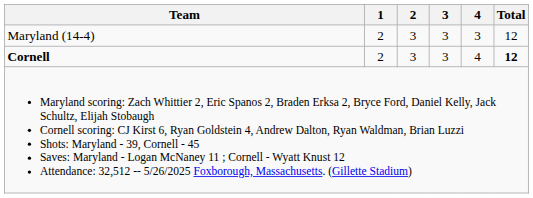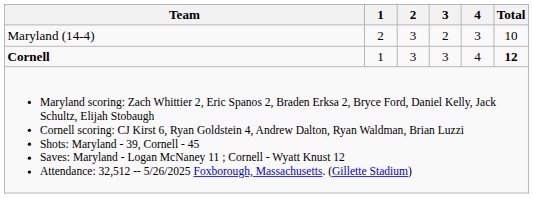 <table class="wikitable" style="text-align:center; max-width:40em">
 <tr>
 <th>Team</th>
 <th style="width:2em">1</th>
 <th style="width:2em">2</th>
 <th style="width:2em">3</th>
 <th style="width:2em">4</th>
 <th style="width:2em">Total</th>
 </tr>
 <tr>
 <td style="text-align:left">Maryland (14-4)</td>
 <td>2</td>
 <td>3</td>
+<td>2</td>
 <td>3</td>
-<td>3</td>
-<td>12</td>
+<td>10</td>
 </tr>
 <tr>
 <td style="text-align:left"><strong>Cornell</strong></td>
-<td>2</td>
+<td>1</td>
 <td>3</td>
 <td>3</td>
 <td>4</td>
 <td><strong>12</strong></td>
 </tr>
 <tr>
 <td colspan=7 style="text-align:left; font-size:88%;"><br><ul><li>Maryland scoring: Zach Whittier 2, Eric Spanos 2, Braden Erksa 2, Bryce Ford, Daniel Kelly, Jack Schultz, Elijah Stobaugh</li><li>Cornell scoring: CJ Kirst 6, Ryan Goldstein 4, Andrew Dalton, Ryan Waldman, Brian Luzzi</li><li>Shots: Maryland - 39, Cornell - 45</li><li>Saves: Maryland - Logan McNaney 11 ; Cornell - Wyatt Knust 12</li><li>Attendance: 32,512 -- 5/26/2025 <a href='#'>Foxborough, Massachusetts</a>. (<a href='#'>Gillette Stadium</a>)</li></ul></td>
 </tr>
 </table>
